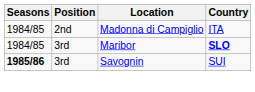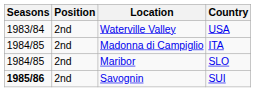 <table class="wikitable sortable">
 <tr>
 <th>Seasons</th>
 <th>Position</th>
 <th>Location</th>
 <th>Country</th>
+</tr>
+<tr>
+<td>1983/84</td>
+<td>2nd</td>
+<td><a href='#'>Waterville Valley</a></td>
+<td><a href='#'>USA</a></td>
 </tr>
 <tr>
 <td>1984/85</td>
 <td>2nd</td>
 <td><a href='#'>Madonna di Campiglio</a></td>
 <td><a href='#'>ITA</a></td>
 </tr>
 <tr>
 <td>1984/85</td>
-<td>3rd</td>
+<td>2nd</td>
 <td><a href='#'>Maribor</a></td>
-<td><strong><a href='#'>SLO</a></strong></td>
+<td><a href='#'>SLO</a></td>
 </tr>
 <tr>
 <td><strong>1985/86</strong></td>
-<td>3rd</td>
+<td>2nd</td>
 <td><a href='#'>Savognin</a></td>
 <td><a href='#'>SUI</a></td>
 </tr>
 </table>
